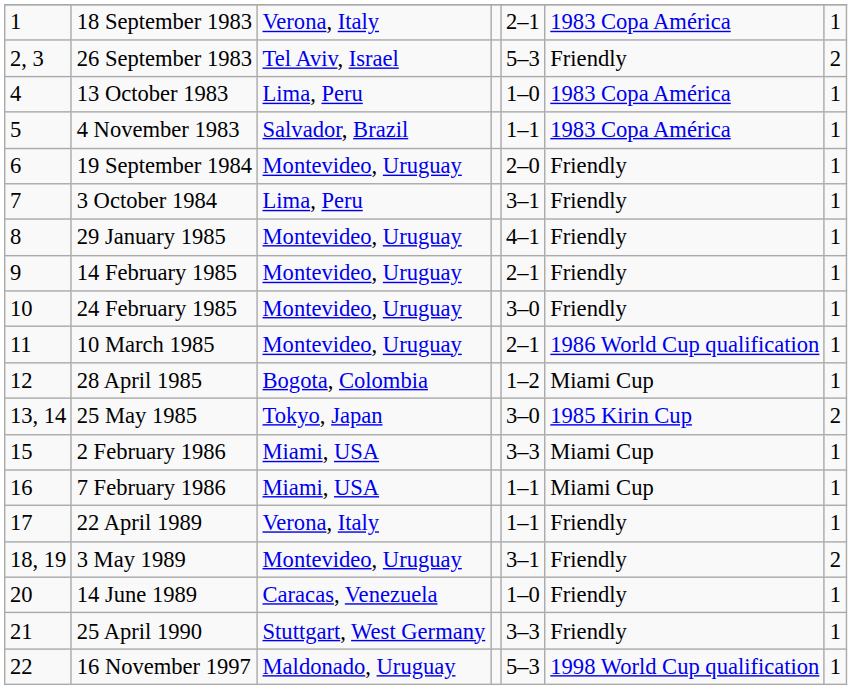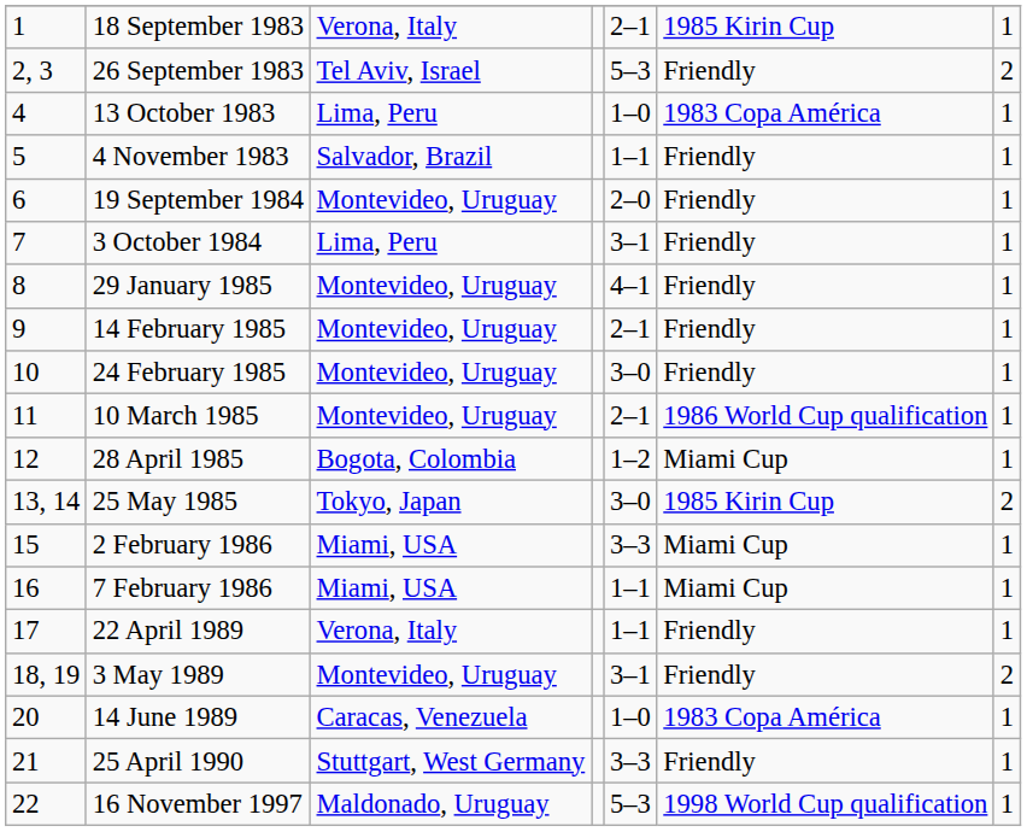 <table class="wikitable collapsible collapsed">
 <tr ! # !! Date !! Venue !! Opponent !! Result !! Competition !! Scored>
 </tr>
 <tr>
 <td>1</td>
 <td>18 September 1983</td>
 <td><a href='#'>Verona</a>, <a href='#'>Italy</a></td>
 <td></td>
 <td>2–1</td>
-<td><a href='#'>1983 Copa América</a></td>
+<td><a href='#'>1985 Kirin Cup</a></td>
 <td>1</td>
 </tr>
 <tr>
 <td>2, 3</td>
 <td>26 September 1983</td>
 <td><a href='#'>Tel Aviv</a>, <a href='#'>Israel</a></td>
 <td></td>
 <td>5–3</td>
 <td>Friendly</td>
 <td>2</td>
 </tr>
 <tr>
 <td>4</td>
 <td>13 October 1983</td>
 <td><a href='#'>Lima</a>, <a href='#'>Peru</a></td>
 <td></td>
 <td>1–0</td>
 <td><a href='#'>1983 Copa América</a></td>
 <td>1</td>
 </tr>
 <tr>
 <td>5</td>
 <td>4 November 1983</td>
 <td><a href='#'>Salvador</a>, <a href='#'>Brazil</a></td>
 <td></td>
 <td>1–1</td>
-<td><a href='#'>1983 Copa América</a></td>
+<td>Friendly</td>
 <td>1</td>
 </tr>
 <tr>
 <td>6</td>
 <td>19 September 1984</td>
 <td><a href='#'>Montevideo</a>, <a href='#'>Uruguay</a></td>
 <td></td>
 <td>2–0</td>
 <td>Friendly</td>
 <td>1</td>
 </tr>
 <tr>
 <td>7</td>
 <td>3 October 1984</td>
 <td><a href='#'>Lima</a>, <a href='#'>Peru</a></td>
 <td></td>
 <td>3–1</td>
 <td>Friendly</td>
 <td>1</td>
 </tr>
 <tr>
 <td>8</td>
 <td>29 January 1985</td>
 <td><a href='#'>Montevideo</a>, <a href='#'>Uruguay</a></td>
 <td></td>
 <td>4–1</td>
 <td>Friendly</td>
 <td>1</td>
 </tr>
 <tr>
 <td>9</td>
 <td>14 February 1985</td>
 <td><a href='#'>Montevideo</a>, <a href='#'>Uruguay</a></td>
 <td></td>
 <td>2–1</td>
 <td>Friendly</td>
 <td>1</td>
 </tr>
 <tr>
 <td>10</td>
 <td>24 February 1985</td>
 <td><a href='#'>Montevideo</a>, <a href='#'>Uruguay</a></td>
 <td></td>
 <td>3–0</td>
 <td>Friendly</td>
 <td>1</td>
 </tr>
 <tr>
 <td>11</td>
 <td>10 March 1985</td>
 <td><a href='#'>Montevideo</a>, <a href='#'>Uruguay</a></td>
 <td></td>
 <td>2–1</td>
 <td><a href='#'>1986 World Cup qualification</a></td>
 <td>1</td>
 </tr>
 <tr>
 <td>12</td>
 <td>28 April 1985</td>
 <td><a href='#'>Bogota</a>, <a href='#'>Colombia</a></td>
 <td></td>
 <td>1–2</td>
 <td>Miami Cup</td>
 <td>1</td>
 </tr>
 <tr>
 <td>13, 14</td>
 <td>25 May 1985</td>
 <td><a href='#'>Tokyo</a>, <a href='#'>Japan</a></td>
 <td></td>
 <td>3–0</td>
 <td><a href='#'>1985 Kirin Cup</a></td>
 <td>2</td>
 </tr>
 <tr>
 <td>15</td>
 <td>2 February 1986</td>
 <td><a href='#'>Miami</a>, <a href='#'>USA</a></td>
 <td></td>
 <td>3–3</td>
 <td>Miami Cup</td>
 <td>1</td>
 </tr>
 <tr>
 <td>16</td>
 <td>7 February 1986</td>
 <td><a href='#'>Miami</a>, <a href='#'>USA</a></td>
 <td></td>
 <td>1–1</td>
 <td>Miami Cup</td>
 <td>1</td>
 </tr>
 <tr>
 <td>17</td>
 <td>22 April 1989</td>
 <td><a href='#'>Verona</a>, <a href='#'>Italy</a></td>
 <td></td>
 <td>1–1</td>
 <td>Friendly</td>
 <td>1</td>
 </tr>
 <tr>
 <td>18, 19</td>
 <td>3 May 1989</td>
 <td><a href='#'>Montevideo</a>, <a href='#'>Uruguay</a></td>
 <td></td>
 <td>3–1</td>
 <td>Friendly</td>
 <td>2</td>
 </tr>
 <tr>
 <td>20</td>
 <td>14 June 1989</td>
 <td><a href='#'>Caracas</a>, <a href='#'>Venezuela</a></td>
 <td></td>
 <td>1–0</td>
-<td>Friendly</td>
+<td><a href='#'>1983 Copa América</a></td>
 <td>1</td>
 </tr>
 <tr>
 <td>21</td>
 <td>25 April 1990</td>
 <td><a href='#'>Stuttgart</a>, <a href='#'>West Germany</a></td>
 <td></td>
 <td>3–3</td>
 <td>Friendly</td>
 <td>1</td>
 </tr>
 <tr>
 <td>22</td>
 <td>16 November 1997</td>
 <td><a href='#'>Maldonado</a>, <a href='#'>Uruguay</a></td>
 <td></td>
 <td>5–3</td>
 <td><a href='#'>1998 World Cup qualification</a></td>
 <td>1</td>
 </tr>
 </table>
